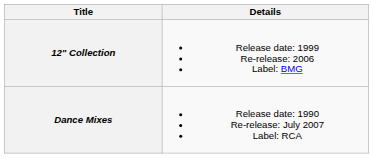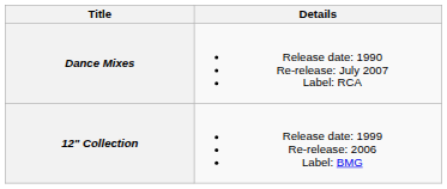 <table class="wikitable plainrowheaders" style="text-align:center;">
 <tr>
 <th scope="col" style="width:16em;">Title</th>
 <th scope="col" style="width:21em;">Details</th>
 </tr>
 <tr>
+<th scope="row"><em>Dance Mixes</em></th>
+<td><br><ul><li>Release date: 1990</li><li>Re-release: July 2007</li><li>Label: RCA</li></ul></td>
+</tr>
+<tr>
 <th scope="row"><em>12" Collection</em></th>
 <td><br><ul><li>Release date: 1999</li><li>Re-release: 2006</li><li>Label: <a href='#'>BMG</a></li></ul></td>
 </tr>
-<tr>
-<th scope="row"><em>Dance Mixes</em></th>
-<td><br><ul><li>Release date: 1990</li><li>Re-release: July 2007</li><li>Label: RCA</li></ul></td>
-</tr>
 </table>
